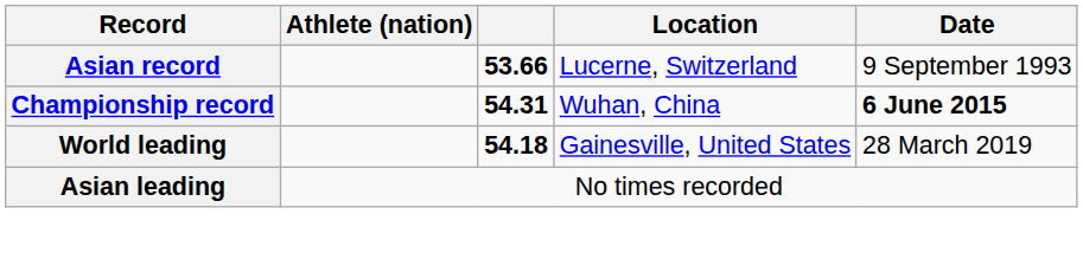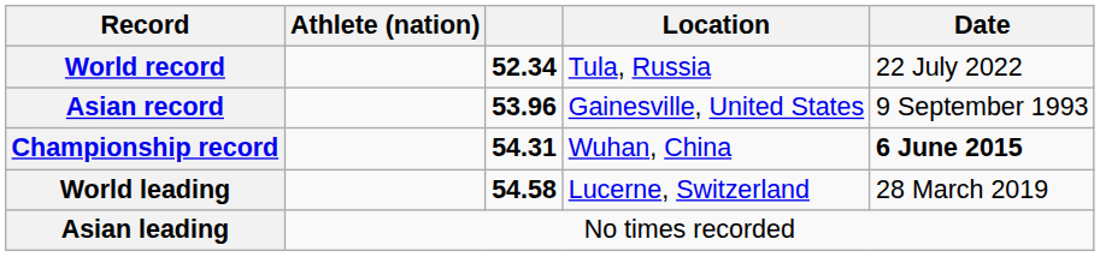 <table class="wikitable">
 <tr>
 <th scope="col">Record</th>
 <th scope="col">Athlete (nation)</th>
 <th scope="col"></th>
 <th scope="col">Location</th>
 <th scope="col">Date</th>
 </tr>
 <tr>
+<th scope="row"><a href='#'>World record</a></th>
+<td></td>
+<td align="center"><strong>52.34</strong></td>
+<td><a href='#'>Tula</a>, <a href='#'>Russia</a></td>
+<td>22 July 2022</td>
+</tr>
+<tr>
 <th scope="row"><a href='#'>Asian record</a></th>
 <td></td>
-<td align="center"><strong>53.66</strong></td>
-<td><a href='#'>Lucerne</a>, <a href='#'>Switzerland</a></td>
+<td align="center"><strong>53.96</strong></td>
+<td><a href='#'>Gainesville</a>, <a href='#'>United States</a></td>
 <td>9 September 1993</td>
 </tr>
 <tr>
 <th><a href='#'>Championship record</a></th>
 <td></td>
 <td align="center"><strong>54.31</strong></td>
 <td><a href='#'>Wuhan</a>, <a href='#'>China</a></td>
 <td><strong>6 June 2015</strong></td>
 </tr>
 <tr>
 <th scope="row">World leading</th>
 <td></td>
-<td align="center"><strong>54.18</strong></td>
-<td><a href='#'>Gainesville</a>, <a href='#'>United States</a></td>
+<td align="center"><strong>54.58</strong></td>
+<td><a href='#'>Lucerne</a>, <a href='#'>Switzerland</a></td>
 <td>28 March 2019</td>
 </tr>
 <tr>
 <th scope="row">Asian leading</th>
 <td colspan="4" align="center">No times recorded</td>
 </tr>
 </table>
